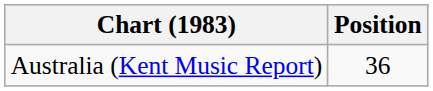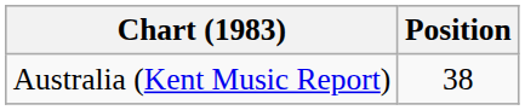 <table class="wikitable sortable">
 <tr>
 <th>Chart (1983)</th>
 <th>Position</th>
 </tr>
 <tr>
 <td>Australia (<a href='#'>Kent Music Report</a>)</td>
-<td align="center">36</td>
+<td align="center">38</td>
 </tr>
 </table>
